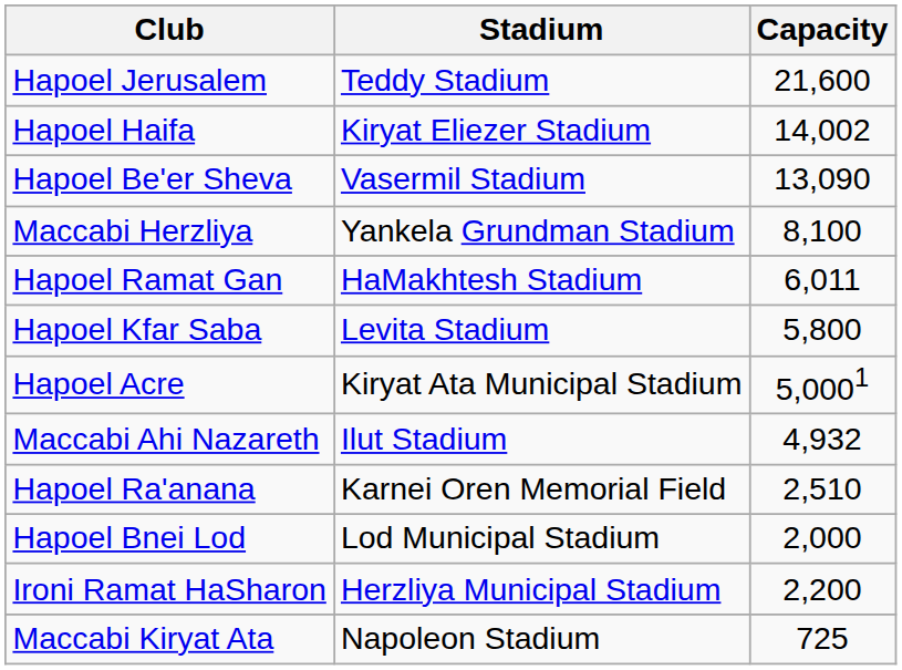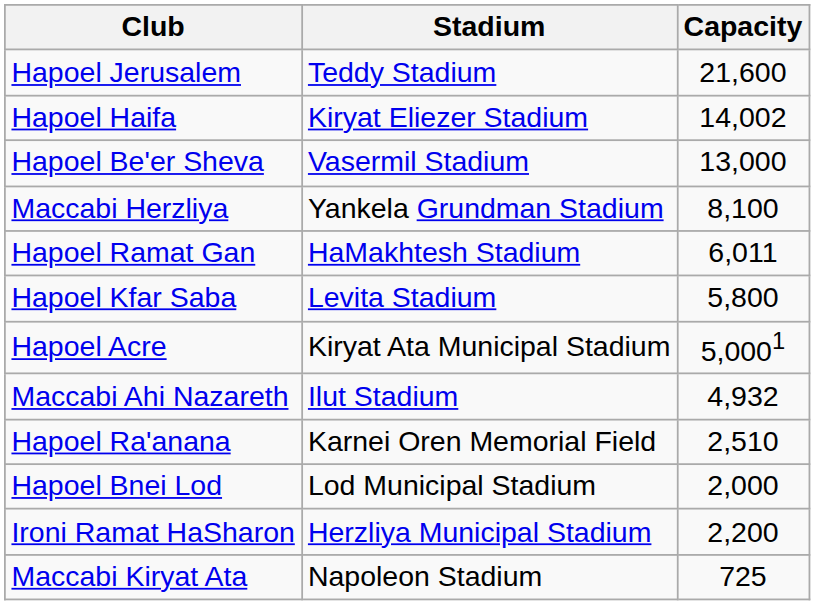 <table class="wikitable sortable">
 <tr>
 <th>Club</th>
 <th>Stadium</th>
 <th>Capacity</th>
 </tr>
 <tr>
 <td><a href='#'>Hapoel Jerusalem</a></td>
 <td><a href='#'>Teddy Stadium</a></td>
 <td align="center">21,600</td>
 </tr>
 <tr>
 <td><a href='#'>Hapoel Haifa</a></td>
 <td><a href='#'>Kiryat Eliezer Stadium</a></td>
 <td align="center">14,002</td>
 </tr>
 <tr>
 <td><a href='#'>Hapoel Be'er Sheva</a></td>
 <td><a href='#'>Vasermil Stadium</a></td>
-<td align="center">13,090</td>
+<td align="center">13,000</td>
 </tr>
 <tr>
 <td><a href='#'>Maccabi Herzliya</a></td>
 <td>Yankela <a href='#'>Grundman Stadium</a></td>
 <td align="center">8,100</td>
 </tr>
 <tr>
 <td><a href='#'>Hapoel Ramat Gan</a></td>
 <td><a href='#'>HaMakhtesh Stadium</a></td>
 <td align="center">6,011</td>
 </tr>
 <tr>
 <td><a href='#'>Hapoel Kfar Saba</a></td>
 <td><a href='#'>Levita Stadium</a></td>
 <td align="center">5,800</td>
 </tr>
 <tr>
 <td><a href='#'>Hapoel Acre</a></td>
 <td>Kiryat Ata Municipal Stadium</td>
 <td align="center">5,000<sup>1</sup></td>
 </tr>
 <tr>
 <td><a href='#'>Maccabi Ahi Nazareth</a></td>
 <td><a href='#'>Ilut Stadium</a></td>
 <td align="center">4,932</td>
 </tr>
 <tr>
 <td><a href='#'>Hapoel Ra'anana</a></td>
 <td>Karnei Oren Memorial Field</td>
 <td align="center">2,510</td>
 </tr>
 <tr>
 <td><a href='#'>Hapoel Bnei Lod</a></td>
 <td>Lod Municipal Stadium</td>
 <td align="center">2,000</td>
 </tr>
 <tr>
 <td><a href='#'>Ironi Ramat HaSharon</a></td>
 <td><a href='#'>Herzliya Municipal Stadium</a></td>
 <td align="center">2,200</td>
 </tr>
 <tr>
 <td><a href='#'>Maccabi Kiryat Ata</a></td>
 <td>Napoleon Stadium</td>
 <td align="center">725</td>
 </tr>
 </table>
